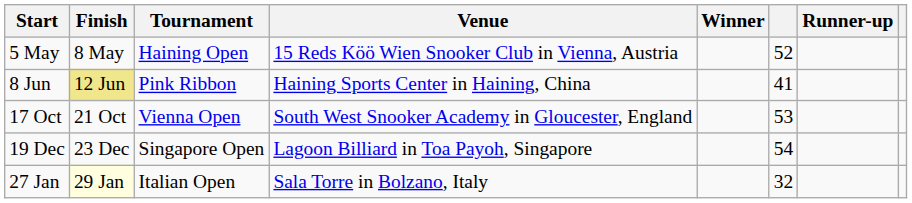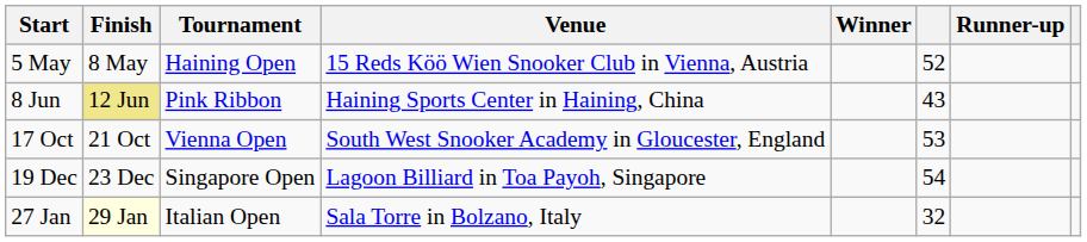 <table class="wikitable" style="font-size: 90%">
 <tr>
 <th>Start</th>
 <th>Finish</th>
 <th>Tournament</th>
 <th>Venue</th>
 <th>Winner</th>
 <th></th>
 <th>Runner-up</th>
 <th></th>
 </tr>
 <tr>
 <td>5 May</td>
 <td>8 May</td>
 <td><a href='#'>Haining Open</a></td>
 <td><a href='#'>15 Reds Köö Wien Snooker Club</a> in <a href='#'>Vienna</a>, Austria</td>
 <td></td>
 <td style="text-align:center;">52</td>
 <td></td>
 <td style="text-align:center;"></td>
 </tr>
 <tr>
 <td>8 Jun</td>
 <td style="background: khaki;">12 Jun</td>
 <td><a href='#'>Pink Ribbon</a></td>
 <td><a href='#'>Haining Sports Center</a> in <a href='#'>Haining</a>, China</td>
 <td></td>
-<td style="text-align:center;">41</td>
+<td style="text-align:center;">43</td>
 <td></td>
 <td style="text-align:center;"></td>
 </tr>
 <tr>
 <td>17 Oct</td>
 <td>21 Oct</td>
 <td><a href='#'>Vienna Open</a></td>
 <td><a href='#'>South West Snooker Academy</a> in <a href='#'>Gloucester</a>, England</td>
 <td></td>
 <td style="text-align:center;">53</td>
 <td></td>
 <td style="text-align:center;"></td>
 </tr>
 <tr>
 <td>19 Dec</td>
 <td>23 Dec</td>
 <td>Singapore Open</td>
 <td><a href='#'>Lagoon Billiard</a> in <a href='#'>Toa Payoh</a>, Singapore</td>
 <td></td>
 <td style="text-align:center;">54</td>
 <td></td>
 <td style="text-align:center;"></td>
 </tr>
 <tr>
 <td>27 Jan</td>
 <td style="background: lightyellow;">29 Jan</td>
 <td>Italian Open</td>
 <td><a href='#'>Sala Torre</a> in <a href='#'>Bolzano</a>, Italy</td>
 <td></td>
 <td style="text-align:center;">32</td>
 <td></td>
 <td style="text-align:center;"></td>
 </tr>
 </table>
